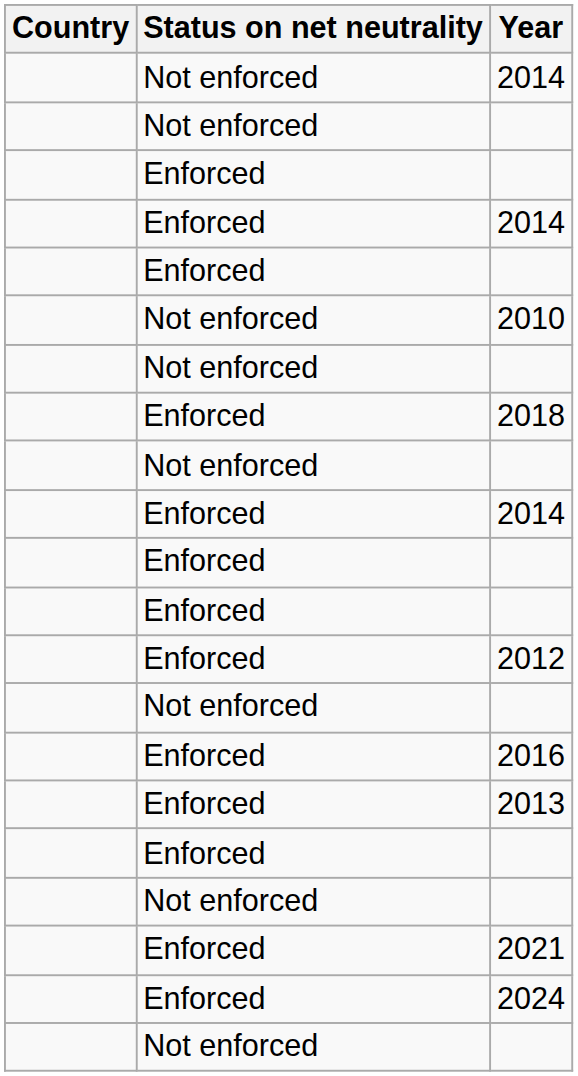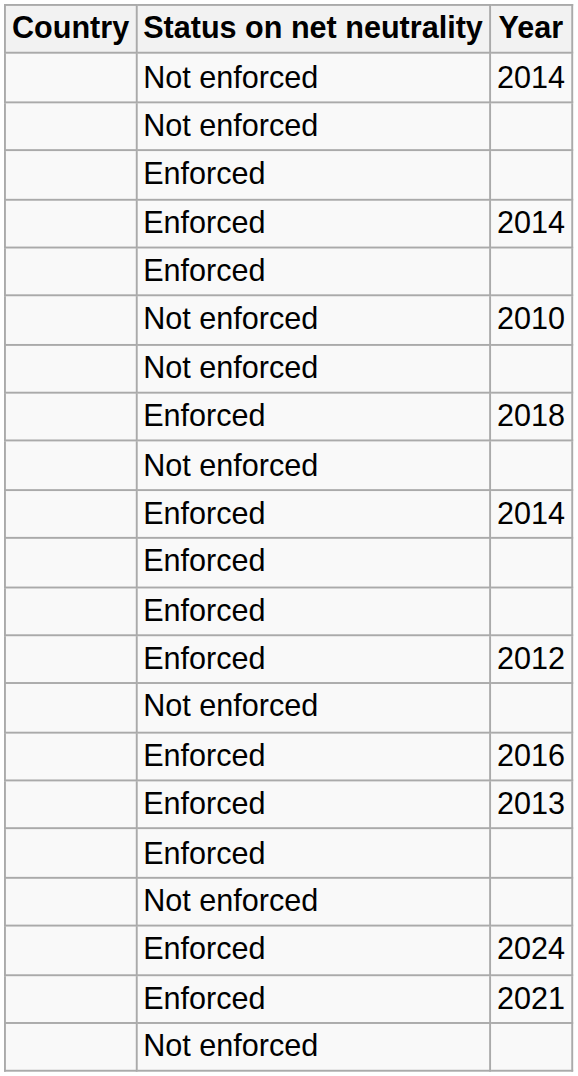 <table class="wikitable sortable">
 <tr>
 <th>Country</th>
 <th>Status on net neutrality</th>
 <th>Year</th>
 </tr>
 <tr>
 <td></td>
 <td>Not enforced</td>
 <td>2014</td>
 </tr>
 <tr>
 <td></td>
 <td>Not enforced</td>
 <td></td>
 </tr>
 <tr>
 <td></td>
 <td>Enforced</td>
 <td></td>
 </tr>
 <tr>
 <td></td>
 <td>Enforced</td>
 <td>2014</td>
 </tr>
 <tr>
 <td></td>
 <td>Enforced</td>
 <td></td>
 </tr>
 <tr>
 <td></td>
 <td>Not enforced</td>
 <td>2010</td>
 </tr>
 <tr>
 <td></td>
 <td>Not enforced</td>
 <td></td>
 </tr>
 <tr>
 <td></td>
 <td>Enforced</td>
 <td>2018</td>
 </tr>
 <tr>
 <td></td>
 <td>Not enforced</td>
 <td></td>
 </tr>
 <tr>
 <td></td>
 <td>Enforced</td>
 <td>2014</td>
 </tr>
 <tr>
 <td></td>
 <td>Enforced</td>
 <td></td>
 </tr>
 <tr>
 <td></td>
 <td>Enforced</td>
 <td></td>
 </tr>
 <tr>
 <td></td>
 <td>Enforced</td>
 <td>2012</td>
 </tr>
 <tr>
 <td></td>
 <td>Not enforced</td>
 <td></td>
 </tr>
 <tr>
 <td></td>
 <td>Enforced</td>
 <td>2016</td>
 </tr>
 <tr>
 <td></td>
 <td>Enforced</td>
 <td>2013</td>
 </tr>
 <tr>
 <td></td>
 <td>Enforced</td>
 <td></td>
 </tr>
 <tr>
 <td></td>
 <td>Not enforced</td>
 <td></td>
 </tr>
 <tr>
 <td></td>
 <td>Enforced</td>
-<td>2021</td>
+<td>2024</td>
 </tr>
 <tr>
 <td></td>
 <td>Enforced</td>
-<td>2024</td>
+<td>2021</td>
 </tr>
 <tr>
 <td></td>
 <td>Not enforced</td>
 <td></td>
 </tr>
 </table>
